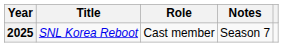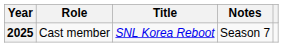 <table class="wikitable plainrowheaders">
 <tr>
 <th scope="col">Year</th>
+<th scope="col">Role</th>
 <th scope="col">Title</th>
-<th scope="col">Role</th>
 <th scope="col">Notes</th>
 <th scope="col" class="unsortable"></th>
 </tr>
 <tr>
 <th scope="row">2025</th>
+<td>Cast member</td>
 <td><em><a href='#'>SNL Korea Reboot</a></em></td>
-<td>Cast member</td>
 <td>Season 7</td>
 <td style="text-align:center"></td>
 </tr>
 </table>
